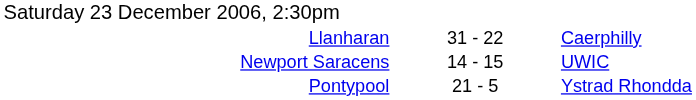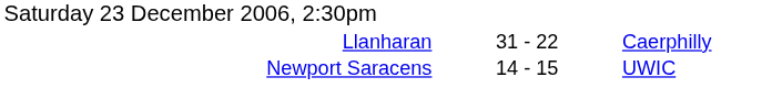 <table style="width:70%;" cellspacing="1">
 <tr>
 <th width=35%></th>
 <th width=15%></th>
 <th></th>
 </tr>
 <tr>
 <td>Saturday 23 December 2006, 2:30pm</td>
 </tr>
 <tr style=font-size:90%>
 <td align=right><a href='#'>Llanharan</a></td>
 <td align=center>31 - 22</td>
 <td><a href='#'>Caerphilly</a></td>
 </tr>
 <tr style=font-size:90%>
 <td align=right><a href='#'>Newport Saracens</a></td>
 <td align=center>14 - 15</td>
 <td><a href='#'>UWIC</a></td>
 </tr>
-<tr style=font-size:90%>
-<td align=right><a href='#'>Pontypool</a></td>
-<td align=center>21 - 5</td>
-<td><a href='#'>Ystrad Rhondda</a></td>
-</tr>
 </table>
